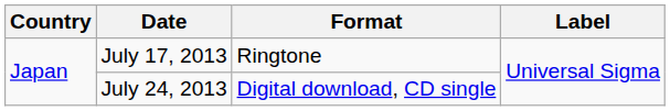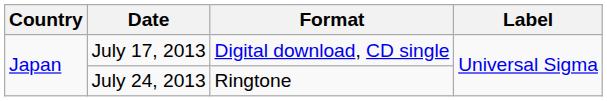 <table class="wikitable plainrowheaders">
 <tr>
 <th scope="col">Country</th>
 <th>Date</th>
 <th>Format</th>
 <th>Label</th>
 </tr>
 <tr>
 <td scope="row" rowspan="2"><a href='#'>Japan</a></td>
 <td>July 17, 2013</td>
-<td>Ringtone</td>
+<td><a href='#'>Digital download</a>, <a href='#'>CD single</a></td>
 <td scope="row" rowspan="2"><a href='#'>Universal Sigma</a></td>
 </tr>
 <tr>
 <td>July 24, 2013</td>
-<td><a href='#'>Digital download</a>, <a href='#'>CD single</a></td>
+<td>Ringtone</td>
 </tr>
 </table>
